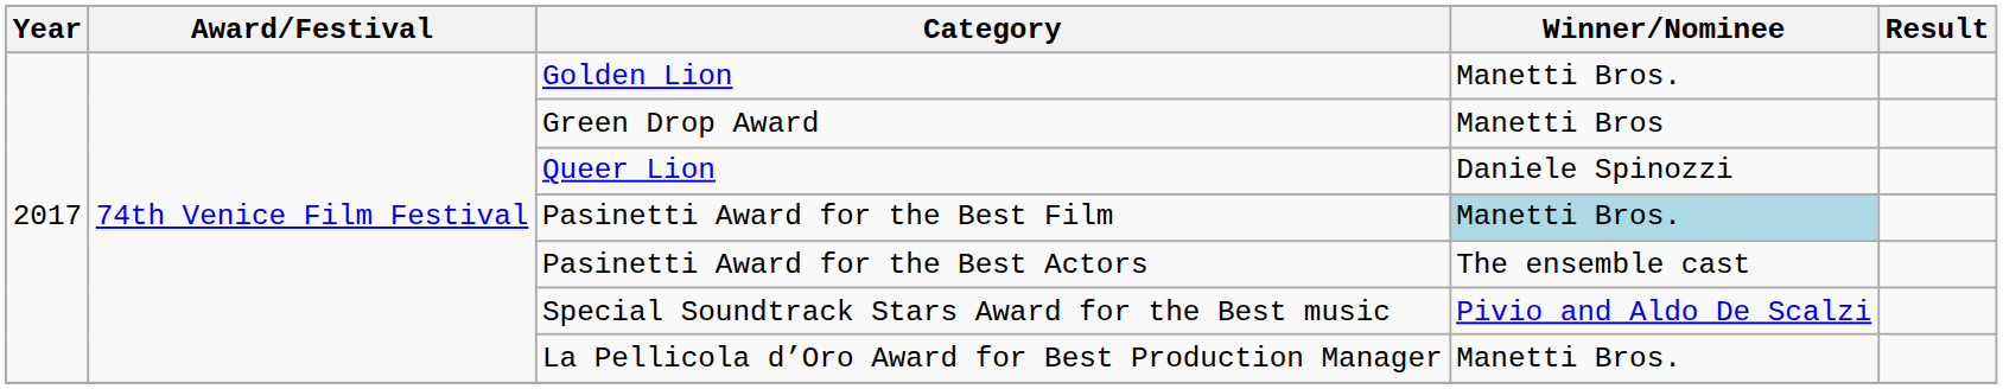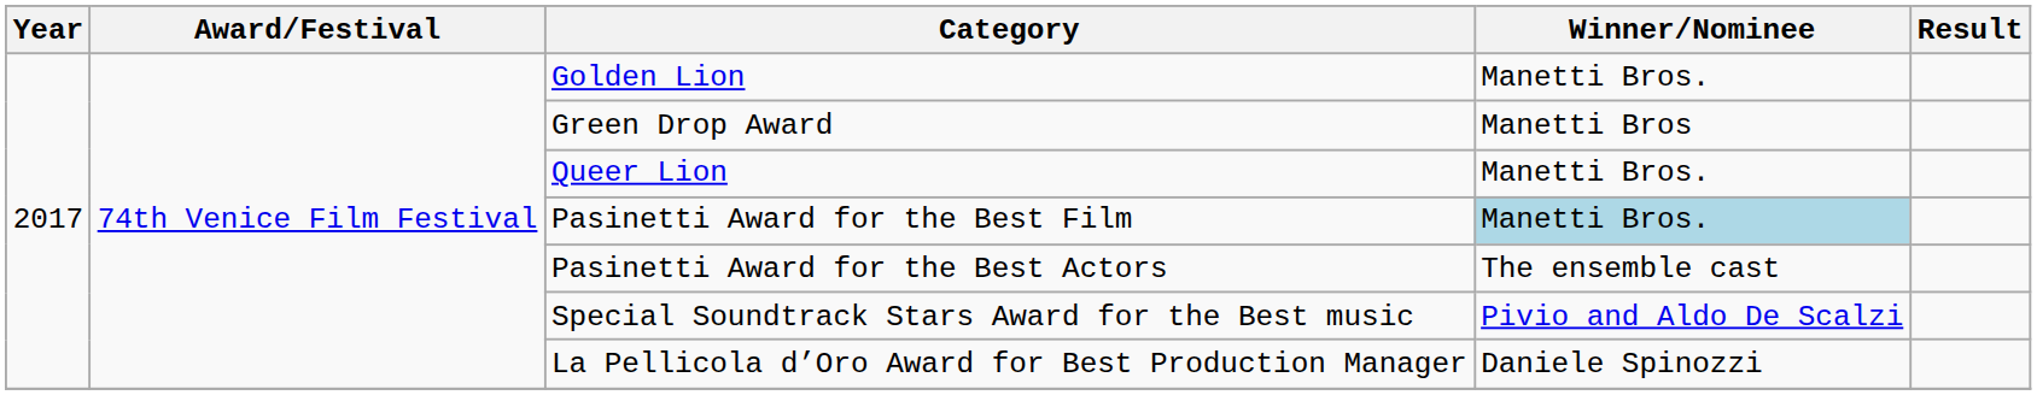 <table class="wikitable">
 <tr>
 <th>Year</th>
 <th>Award/Festival</th>
 <th>Category</th>
 <th>Winner/Nominee</th>
 <th>Result</th>
 </tr>
 <tr>
 <td rowspan="7">2017</td>
 <td rowspan="7"><a href='#'>74th Venice Film Festival</a></td>
 <td><a href='#'>Golden Lion</a></td>
 <td>Manetti Bros.</td>
 <td></td>
 </tr>
 <tr>
 <td>Green Drop Award</td>
 <td>Manetti Bros</td>
 <td></td>
 </tr>
 <tr>
 <td><a href='#'>Queer Lion</a></td>
-<td>Daniele Spinozzi</td>
+<td>Manetti Bros.</td>
 <td></td>
 </tr>
 <tr>
 <td>Pasinetti Award for the Best Film</td>
 <td style="background: lightblue;">Manetti Bros.</td>
 <td></td>
 </tr>
 <tr>
 <td>Pasinetti Award for the Best Actors</td>
 <td>The ensemble cast</td>
 <td></td>
 </tr>
 <tr>
 <td>Special Soundtrack Stars Award for the Best music</td>
 <td><a href='#'>Pivio and Aldo De Scalzi</a></td>
 <td></td>
 </tr>
 <tr>
 <td>La Pellicola d’Oro Award for Best Production Manager</td>
-<td>Manetti Bros.</td>
+<td>Daniele Spinozzi</td>
 <td></td>
 </tr>
 <tr>
 </tr>
 </table>
